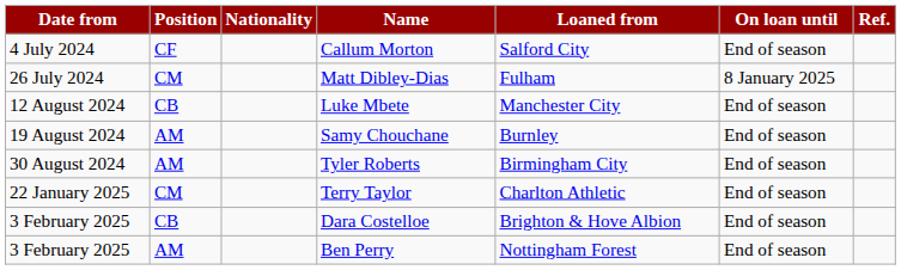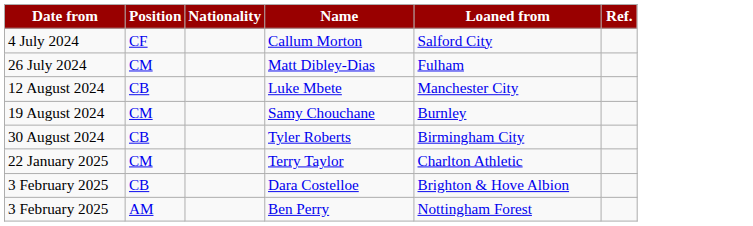 <table class="wikitable plainrowheaders sortable">
 <tr>
 <th style="background:#990000; color:white; width:120px;">Date from</th>
 <th style="background:#990000; color:white; width:50px;">Position</th>
 <th style="background:#990000; color:white; width:50px;">Nationality</th>
 <th style="background:#990000; color:white; width:150px;">Name</th>
 <th style="background:#990000; color:white; width:190px;">Loaned from</th>
-<th style="background:#990000; color:white; width:110px;">On loan until</th>
 <th style="background:#990000; color:white; width:30px;">Ref.</th>
 </tr>
 <tr>
 <td>4 July 2024</td>
 <td><a href='#'>CF</a></td>
 <td></td>
 <td><a href='#'>Callum Morton</a></td>
 <td> <a href='#'>Salford City</a></td>
-<td>End of season</td>
 <td></td>
 </tr>
 <tr>
 <td>26 July 2024</td>
 <td><a href='#'>CM</a></td>
 <td></td>
 <td><a href='#'>Matt Dibley-Dias</a></td>
 <td> <a href='#'>Fulham</a></td>
-<td>8 January 2025</td>
 <td></td>
 </tr>
 <tr>
 <td>12 August 2024</td>
 <td><a href='#'>CB</a></td>
 <td></td>
 <td><a href='#'>Luke Mbete</a></td>
 <td> <a href='#'>Manchester City</a></td>
-<td>End of season</td>
 <td></td>
 </tr>
 <tr>
 <td>19 August 2024</td>
-<td><a href='#'>AM</a></td>
+<td><a href='#'>CM</a></td>
 <td></td>
 <td><a href='#'>Samy Chouchane</a></td>
 <td> <a href='#'>Burnley</a></td>
-<td>End of season</td>
 <td></td>
 </tr>
 <tr>
 <td>30 August 2024</td>
-<td><a href='#'>AM</a></td>
+<td><a href='#'>CB</a></td>
 <td></td>
 <td><a href='#'>Tyler Roberts</a></td>
 <td> <a href='#'>Birmingham City</a></td>
-<td>End of season</td>
 <td></td>
 </tr>
 <tr>
 <td>22 January 2025</td>
 <td><a href='#'>CM</a></td>
 <td></td>
 <td><a href='#'>Terry Taylor</a></td>
 <td> <a href='#'>Charlton Athletic</a></td>
-<td>End of season</td>
 <td></td>
 </tr>
 <tr>
 <td>3 February 2025</td>
 <td><a href='#'>CB</a></td>
 <td></td>
 <td><a href='#'>Dara Costelloe</a></td>
 <td> <a href='#'>Brighton & Hove Albion</a></td>
-<td>End of season</td>
 <td></td>
 </tr>
 <tr>
 <td>3 February 2025</td>
 <td><a href='#'>AM</a></td>
 <td></td>
 <td><a href='#'>Ben Perry</a></td>
 <td> <a href='#'>Nottingham Forest</a></td>
-<td>End of season</td>
 <td></td>
 </tr>
 </table>
